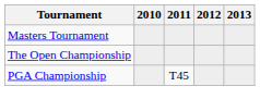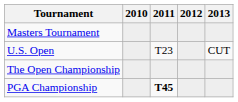 <table class="wikitable" style="font-size:95%;text-align:center;">
 <tr>
 <th>Tournament</th>
 <th>2010</th>
 <th>2011</th>
 <th>2012</th>
 <th>2013</th>
 </tr>
 <tr>
 <td align=left><a href='#'>Masters Tournament</a></td>
 <td style="background:#eeeeee;"></td>
 <td style="background:#eeeeee;"></td>
 <td style="background:#eeeeee;"></td>
 <td style="background:#eeeeee;"></td>
 </tr>
 <tr>
+<td align=left><a href='#'>U.S. Open</a></td>
+<td style="background:#eeeeee;"></td>
+<td>T23</td>
+<td style="background:#eeeeee;"></td>
+<td>CUT</td>
+</tr>
+<tr>
 <td align=left><a href='#'>The Open Championship</a></td>
 <td style="background:#eeeeee;"></td>
 <td style="background:#eeeeee;"></td>
 <td style="background:#eeeeee;"></td>
 <td style="background:#eeeeee;"></td>
 </tr>
 <tr>
 <td align=left><a href='#'>PGA Championship</a></td>
 <td style="background:#eeeeee;"></td>
-<td>T45</td>
+<td><strong>T45</strong></td>
 <td style="background:#eeeeee;"></td>
 <td style="background:#eeeeee;"></td>
 </tr>
 </table>
